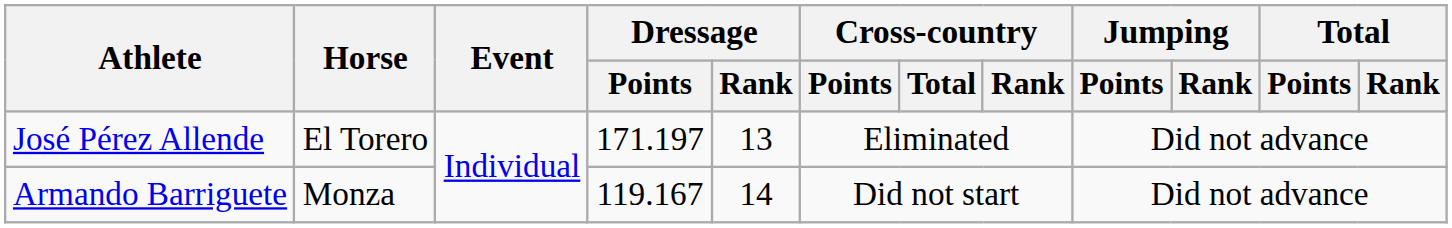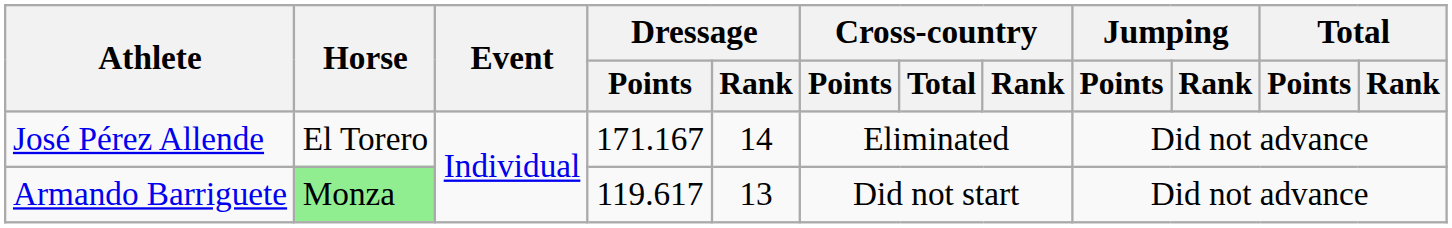 <table class=wikitable style="font-size:90%">
 <tr>
 <th rowspan="2">Athlete</th>
 <th rowspan="2">Horse</th>
 <th rowspan="2">Event</th>
 <th colspan="2">Dressage</th>
 <th colspan="3">Cross-country</th>
 <th colspan="2">Jumping</th>
 <th colspan="2">Total</th>
 </tr>
 <tr style="font-size:95%">
 <th>Points</th>
 <th>Rank</th>
 <th>Points</th>
 <th>Total</th>
 <th>Rank</th>
 <th>Points</th>
 <th>Rank</th>
 <th>Points</th>
 <th>Rank</th>
 </tr>
 <tr align=center>
 <td align=left><a href='#'>José Pérez Allende</a></td>
 <td align=left>El Torero</td>
 <td align=left rowspan=2><a href='#'>Individual</a></td>
-<td>171.197</td>
-<td>13</td>
+<td>171.167</td>
+<td>14</td>
 <td colspan=3>Eliminated</td>
 <td colspan=4>Did not advance</td>
 </tr>
 <tr align=center>
 <td align=left><a href='#'>Armando Barriguete</a></td>
-<td align=left>Monza</td>
-<td>119.167</td>
-<td>14</td>
+<td align=left style="background: lightgreen;">Monza</td>
+<td>119.617</td>
+<td>13</td>
 <td colspan=3>Did not start</td>
 <td colspan=4>Did not advance</td>
 </tr>
 </table>
